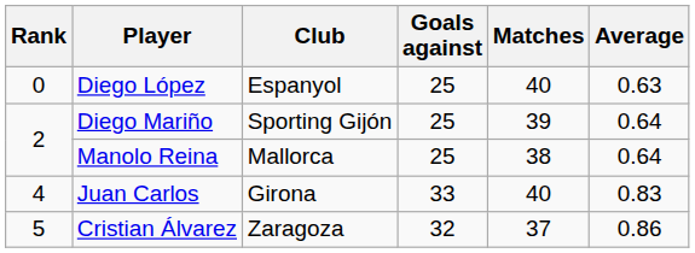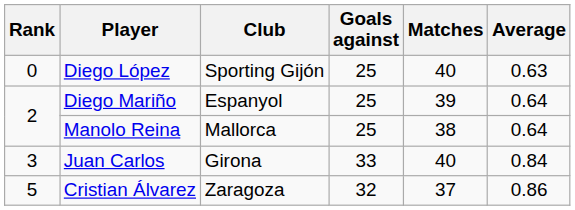 <table class="wikitable" style="text-align:center">
 <tr>
 <th>Rank</th>
 <th>Player</th>
 <th>Club</th>
 <th>Goals<br>against</th>
 <th>Matches</th>
 <th>Average</th>
 </tr>
 <tr>
 <td>0</td>
 <td align="left"> <a href='#'>Diego López</a></td>
-<td align="left">Espanyol</td>
+<td align="left">Sporting Gijón</td>
 <td>25</td>
 <td>40</td>
 <td>0.63</td>
 </tr>
 <tr>
 <td rowspan=2>2</td>
 <td align="left"> <a href='#'>Diego Mariño</a></td>
-<td align="left">Sporting Gijón</td>
+<td align="left">Espanyol</td>
 <td>25</td>
 <td>39</td>
 <td>0.64</td>
 </tr>
 <tr>
 <td align="left"> <a href='#'>Manolo Reina</a></td>
 <td align="left">Mallorca</td>
 <td>25</td>
 <td>38</td>
 <td>0.64</td>
 </tr>
 <tr>
-<td>4</td>
+<td>3</td>
 <td align="left"> <a href='#'>Juan Carlos</a></td>
 <td align="left">Girona</td>
 <td>33</td>
 <td>40</td>
-<td>0.83</td>
+<td>0.84</td>
 </tr>
 <tr>
 <td>5</td>
 <td align="left"> <a href='#'>Cristian Álvarez</a></td>
 <td align="left">Zaragoza</td>
 <td>32</td>
 <td>37</td>
 <td>0.86</td>
 </tr>
 </table>
